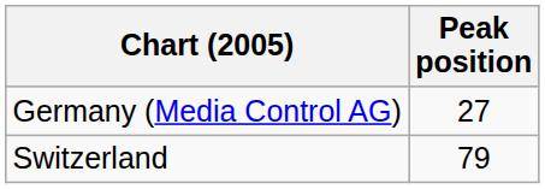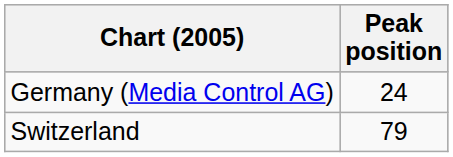 <table class="wikitable sortable">
 <tr>
 <th>Chart (2005)</th>
 <th>Peak<br>position</th>
 </tr>
 <tr>
 <td>Germany (<a href='#'>Media Control AG</a>)</td>
-<td style="text-align:center;">27</td>
+<td style="text-align:center;">24</td>
 </tr>
 <tr>
 <td>Switzerland</td>
 <td style="text-align:center;">79</td>
 </tr>
 </table>
